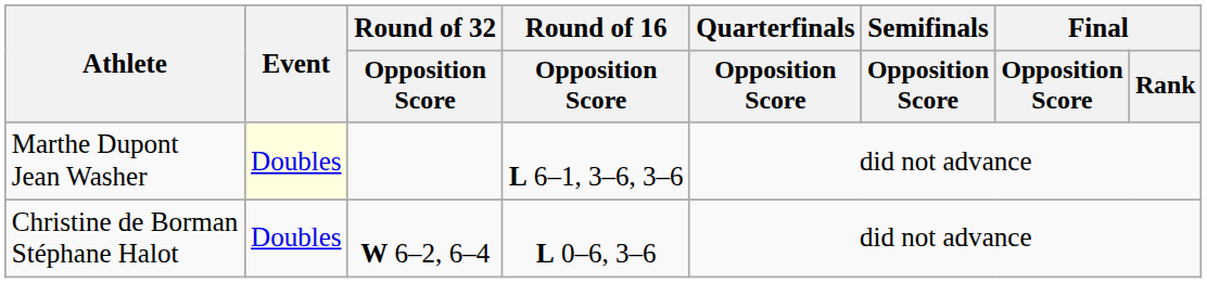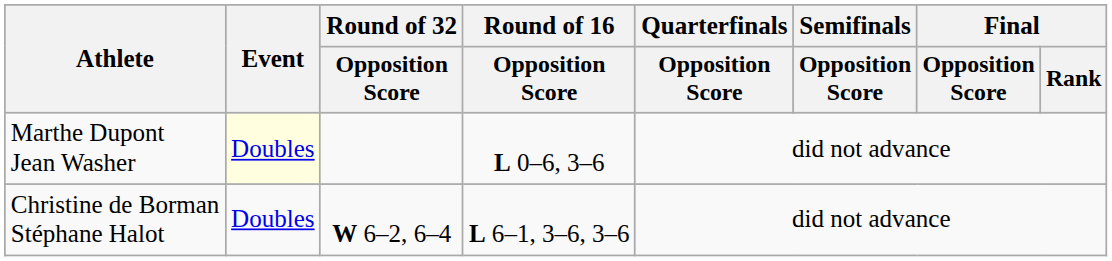 <table class=wikitable style="font-size:90%">
 <tr>
 <th rowspan=2>Athlete</th>
 <th rowspan=2>Event</th>
 <th>Round of 32</th>
 <th>Round of 16</th>
 <th>Quarterfinals</th>
 <th>Semifinals</th>
 <th colspan=2>Final</th>
 </tr>
 <tr style="font-size:95%">
 <th>Opposition<br>Score</th>
 <th>Opposition<br>Score</th>
 <th>Opposition<br>Score</th>
 <th>Opposition<br>Score</th>
 <th>Opposition<br>Score</th>
 <th>Rank</th>
 </tr>
 <tr align=center>
 <td align=left>Marthe Dupont <br> Jean Washer</td>
 <td align=left style="background: lightyellow;"><a href='#'>Doubles</a></td>
 <td></td>
-<td> <br> <strong>L</strong> 6–1, 3–6, 3–6</td>
+<td> <br> <strong>L</strong> 0–6, 3–6</td>
 <td colspan=4>did not advance</td>
 </tr>
 <tr align=center>
 <td align=left>Christine de Borman <br> Stéphane Halot</td>
 <td align=left><a href='#'>Doubles</a></td>
 <td> <br> <strong>W</strong> 6–2, 6–4</td>
-<td> <br> <strong>L</strong> 0–6, 3–6</td>
+<td> <br> <strong>L</strong> 6–1, 3–6, 3–6</td>
 <td colspan=4>did not advance</td>
 </tr>
 </table>
